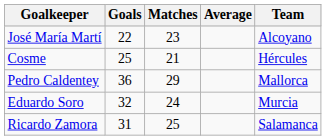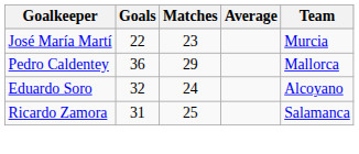 <table class="wikitable sortable" class="wikitable">
 <tr style="background:#ccc; text-align:center;">
 <th>Goalkeeper</th>
 <th>Goals</th>
 <th>Matches</th>
 <th>Average</th>
 <th>Team</th>
 </tr>
 <tr>
 <td> <a href='#'>José María Martí</a></td>
 <td style="text-align:center;">22</td>
 <td style="text-align:center;">23</td>
 <td style="text-align:center;"></td>
-<td><a href='#'>Alcoyano</a></td>
-</tr>
-<tr>
-<td> <a href='#'>Cosme</a></td>
-<td style="text-align:center;">25</td>
-<td style="text-align:center;">21</td>
-<td style="text-align:center;"></td>
-<td><a href='#'>Hércules</a></td>
+<td><a href='#'>Murcia</a></td>
 </tr>
 <tr>
 <td> <a href='#'>Pedro Caldentey</a></td>
 <td style="text-align:center;">36</td>
 <td style="text-align:center;">29</td>
 <td style="text-align:center;"></td>
 <td><a href='#'>Mallorca</a></td>
 </tr>
 <tr>
 <td> <a href='#'>Eduardo Soro</a></td>
 <td style="text-align:center;">32</td>
 <td style="text-align:center;">24</td>
 <td style="text-align:center;"></td>
-<td><a href='#'>Murcia</a></td>
+<td><a href='#'>Alcoyano</a></td>
 </tr>
 <tr>
 <td> <a href='#'>Ricardo Zamora</a></td>
 <td style="text-align:center;">31</td>
 <td style="text-align:center;">25</td>
 <td style="text-align:center;"></td>
 <td><a href='#'>Salamanca</a></td>
 </tr>
 </table>
